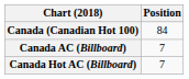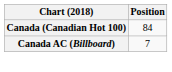 <table class="wikitable plainrowheaders" style="text-align:center">
 <tr>
 <th scope="col">Chart (2018)</th>
 <th scope="col">Position</th>
 </tr>
 <tr>
 <th scope="row">Canada (Canadian Hot 100)</th>
 <td>84</td>
 </tr>
 <tr>
 <th scope="row">Canada AC (<em>Billboard</em>)</th>
 <td>7</td>
 </tr>
-<tr>
-<th scope="row">Canada Hot AC (<em>Billboard</em>)</th>
-<td>7</td>
-</tr>
 </table>
